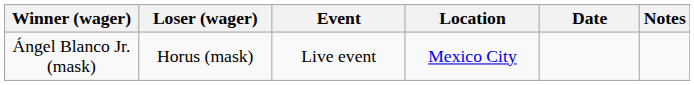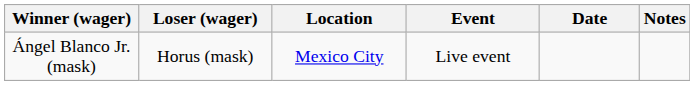 <table class="wikitable sortable" width=100%  style="text-align: center">
 <tr>
 <th width=20% scope="col">Winner (wager)</th>
 <th width=20% scope="col">Loser (wager)</th>
+<th width=20% scope="col">Location</th>
 <th width=20% scope="col">Event</th>
-<th width=20% scope="col">Location</th>
 <th width=15% scope="col">Date</th>
 <th class="unsortable" width=5% scope="col">Notes</th>
 </tr>
 <tr>
 <td>Ángel Blanco Jr. (mask)</td>
 <td>Horus (mask)</td>
+<td><a href='#'>Mexico City</a></td>
 <td>Live event</td>
-<td><a href='#'>Mexico City</a></td>
 <td></td>
 <td></td>
 </tr>
 </table>
